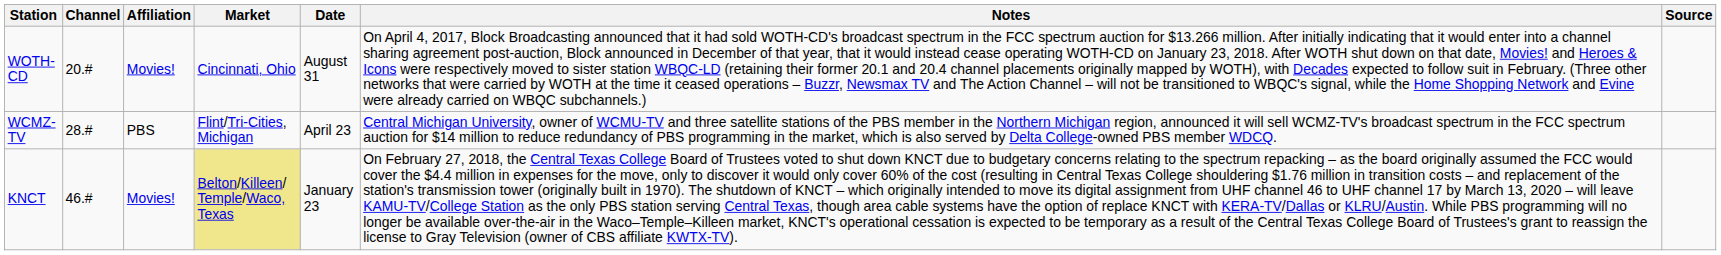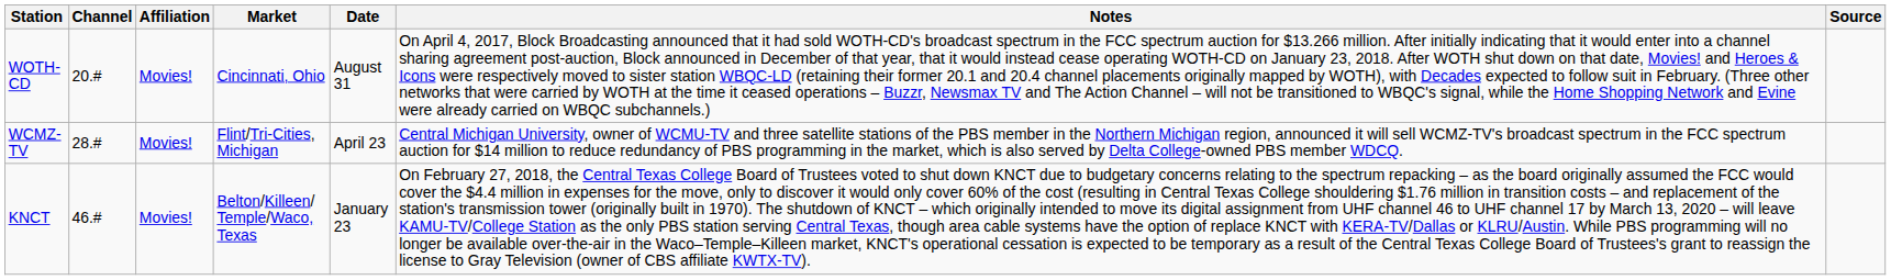 <table class="wikitable">
 <tr>
 <th><strong>Station</strong></th>
 <th><strong>Channel</strong></th>
 <th><strong>Affiliation</strong></th>
 <th><strong>Market</strong></th>
 <th><strong>Date</strong></th>
 <th><strong>Notes</strong></th>
 <th><strong>Source</strong></th>
 </tr>
 <tr>
 <td><a href='#'>WOTH-CD</a></td>
 <td>20.#</td>
 <td><a href='#'>Movies!</a></td>
 <td><a href='#'>Cincinnati, Ohio</a></td>
 <td>August 31</td>
 <td>On April 4, 2017, Block Broadcasting announced that it had sold WOTH-CD's broadcast spectrum in the FCC spectrum auction for $13.266 million. After initially indicating that it would enter into a channel sharing agreement post-auction, Block announced in December of that year, that it would instead cease operating WOTH-CD on January 23, 2018. After WOTH shut down on that date, <a href='#'>Movies!</a> and <a href='#'>Heroes & Icons</a> were respectively moved to sister station <a href='#'>WBQC-LD</a> (retaining their former 20.1 and 20.4 channel placements originally mapped by WOTH), with <a href='#'>Decades</a> expected to follow suit in February. (Three other networks that were carried by WOTH at the time it ceased operations – <a href='#'>Buzzr</a>, <a href='#'>Newsmax TV</a> and The Action Channel – will not be transitioned to WBQC's signal, while the <a href='#'>Home Shopping Network</a> and <a href='#'>Evine</a> were already carried on WBQC subchannels.)</td>
 <td></td>
 </tr>
 <tr>
 <td><a href='#'>WCMZ-TV</a></td>
 <td>28.#</td>
-<td>PBS</td>
+<td><a href='#'>Movies!</a></td>
 <td><a href='#'>Flint</a>/<a href='#'>Tri-Cities</a>, <a href='#'>Michigan</a></td>
 <td>April 23</td>
 <td><a href='#'>Central Michigan University</a>, owner of <a href='#'>WCMU-TV</a> and three satellite stations of the PBS member in the <a href='#'>Northern Michigan</a> region, announced it will sell WCMZ-TV's broadcast spectrum in the FCC spectrum auction for $14 million to reduce redundancy of PBS programming in the market, which is also served by <a href='#'>Delta College</a>-owned PBS member <a href='#'>WDCQ</a>.</td>
 <td></td>
 </tr>
 <tr>
 <td><a href='#'>KNCT</a></td>
 <td>46.#</td>
 <td><a href='#'>Movies!</a></td>
-<td style="background: khaki;"><a href='#'>Belton</a>/<a href='#'>Killeen</a>/<br><a href='#'>Temple</a>/<a href='#'>Waco, Texas</a></td>
+<td><a href='#'>Belton</a>/<a href='#'>Killeen</a>/<br><a href='#'>Temple</a>/<a href='#'>Waco, Texas</a></td>
 <td>January 23</td>
 <td>On February 27, 2018, the <a href='#'>Central Texas College</a> Board of Trustees voted to shut down KNCT due to budgetary concerns relating to the spectrum repacking – as the board originally assumed the FCC would cover the $4.4 million in expenses for the move, only to discover it would only cover 60% of the cost (resulting in Central Texas College shouldering $1.76 million in transition costs – and replacement of the station's transmission tower (originally built in 1970). The shutdown of KNCT – which originally intended to move its digital assignment from UHF channel 46 to UHF channel 17 by March 13, 2020 – will leave <a href='#'>KAMU-TV</a>/<a href='#'>College Station</a> as the only PBS station serving <a href='#'>Central Texas</a>, though area cable systems have the option of replace KNCT with <a href='#'>KERA-TV</a>/<a href='#'>Dallas</a> or <a href='#'>KLRU</a>/<a href='#'>Austin</a>. While PBS programming will no longer be available over-the-air in the Waco–Temple–Killeen market, KNCT's operational cessation is expected to be temporary as a result of the Central Texas College Board of Trustees's grant to reassign the license to Gray Television (owner of CBS affiliate <a href='#'>KWTX-TV</a>).</td>
 <td></td>
 </tr>
 </table>
